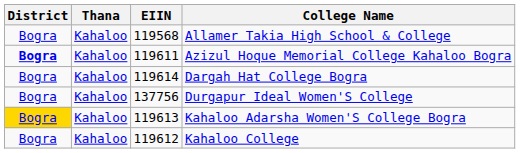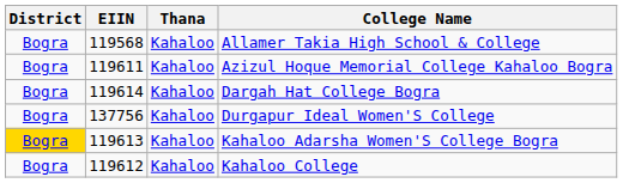 <table class="wikitable">
 <tr>
 <th>District</th>
+<th>EIIN</th>
 <th>Thana</th>
-<th>EIIN</th>
 <th>College Name</th>
 </tr>
 <tr>
 <td style="text-align: center;"><a href='#'>Bogra</a></td>
+<td style="text-align: center;">119568</td>
 <td style="text-align: center;"><a href='#'>Kahaloo</a></td>
-<td style="text-align: center;">119568</td>
 <td><a href='#'>Allamer Takia High School & College</a></td>
 </tr>
 <tr>
-<td style="text-align: center;"><strong><a href='#'>Bogra</a></strong></td>
+<td style="text-align: center;"><a href='#'>Bogra</a></td>
+<td style="text-align: center;">119611</td>
 <td style="text-align: center;"><a href='#'>Kahaloo</a></td>
-<td style="text-align: center;">119611</td>
 <td><a href='#'>Azizul Hoque Memorial College Kahaloo Bogra</a></td>
 </tr>
 <tr>
 <td style="text-align: center;"><a href='#'>Bogra</a></td>
+<td style="text-align: center;">119614</td>
 <td style="text-align: center;"><a href='#'>Kahaloo</a></td>
-<td style="text-align: center;">119614</td>
 <td><a href='#'>Dargah Hat College Bogra</a></td>
 </tr>
 <tr>
 <td style="text-align: center;"><a href='#'>Bogra</a></td>
+<td style="text-align: center;">137756</td>
 <td style="text-align: center;"><a href='#'>Kahaloo</a></td>
-<td style="text-align: center;">137756</td>
 <td><a href='#'>Durgapur Ideal Women'S College</a></td>
 </tr>
 <tr>
 <td style="background: gold; text-align: center;"><a href='#'>Bogra</a></td>
+<td style="text-align: center;">119613</td>
 <td style="text-align: center;"><a href='#'>Kahaloo</a></td>
-<td style="text-align: center;">119613</td>
 <td><a href='#'>Kahaloo Adarsha Women'S College Bogra</a></td>
 </tr>
 <tr>
 <td style="text-align: center;"><a href='#'>Bogra</a></td>
+<td style="text-align: center;">119612</td>
 <td style="text-align: center;"><a href='#'>Kahaloo</a></td>
-<td style="text-align: center;">119612</td>
 <td><a href='#'>Kahaloo College</a></td>
 </tr>
 </table>
